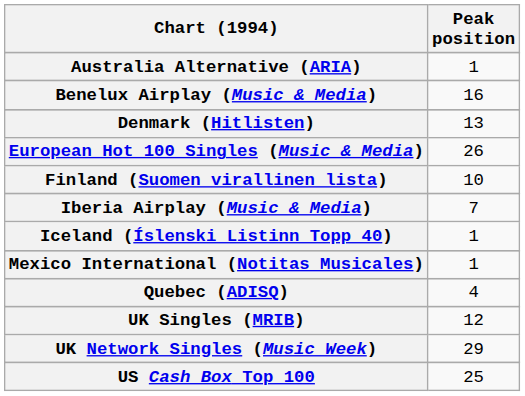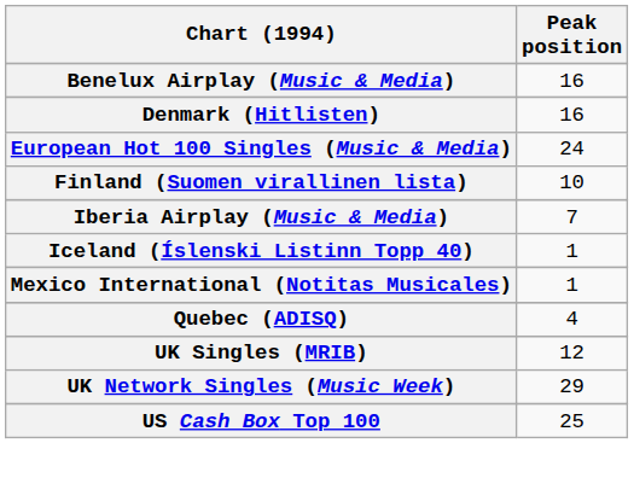 <table class="wikitable sortable plainrowheaders" style="text-align:center">
 <tr>
 <th>Chart (1994)</th>
 <th>Peak<br>position</th>
 </tr>
 <tr>
-</tr>
-<tr>
-<th scope="row">Australia Alternative (<a href='#'>ARIA</a>)</th>
-<td>1</td>
 </tr>
 <tr>
 </tr>
 <tr>
 <th scope="row">Benelux Airplay (<em><a href='#'>Music & Media</a></em>)</th>
 <td>16</td>
 </tr>
 <tr>
 </tr>
 <tr>
 <th scope="row">Denmark (<a href='#'>Hitlisten</a>)</th>
-<td>13</td>
+<td>16</td>
 </tr>
 <tr>
 <th scope="row"><a href='#'>European Hot 100 Singles</a> (<em><a href='#'>Music & Media</a></em>)</th>
-<td>26</td>
+<td>24</td>
 </tr>
 <tr>
 <th scope="row">Finland (<a href='#'>Suomen virallinen lista</a>)</th>
 <td>10</td>
 </tr>
 <tr>
 </tr>
 <tr>
 </tr>
 <tr>
 <th scope="row">Iberia Airplay (<em><a href='#'>Music & Media</a></em>)</th>
 <td>7</td>
 </tr>
 <tr>
 <th scope="row">Iceland (<a href='#'>Íslenski Listinn Topp 40</a>)</th>
 <td>1</td>
 </tr>
 <tr>
 </tr>
 <tr>
 <th scope="row">Mexico International (<a href='#'>Notitas Musicales</a>)</th>
 <td>1</td>
 </tr>
 <tr>
 </tr>
 <tr>
 </tr>
 <tr>
 </tr>
 <tr>
 <th scope="row">Quebec (<a href='#'>ADISQ</a>)</th>
 <td>4</td>
 </tr>
 <tr>
 </tr>
 <tr>
 </tr>
 <tr>
 </tr>
 <tr>
 <th scope="row">UK Singles (<a href='#'>MRIB</a>)</th>
 <td>12</td>
 </tr>
 <tr>
 <th scope="row">UK <a href='#'>Network Singles</a> (<em><a href='#'>Music Week</a></em>)</th>
 <td>29</td>
 </tr>
 <tr>
 </tr>
 <tr>
 </tr>
 <tr>
 </tr>
 <tr>
 </tr>
 <tr>
 </tr>
 <tr>
 <th scope="row">US <a href='#'><em>Cash Box</em> Top 100</a></th>
 <td>25</td>
 </tr>
 </table>
